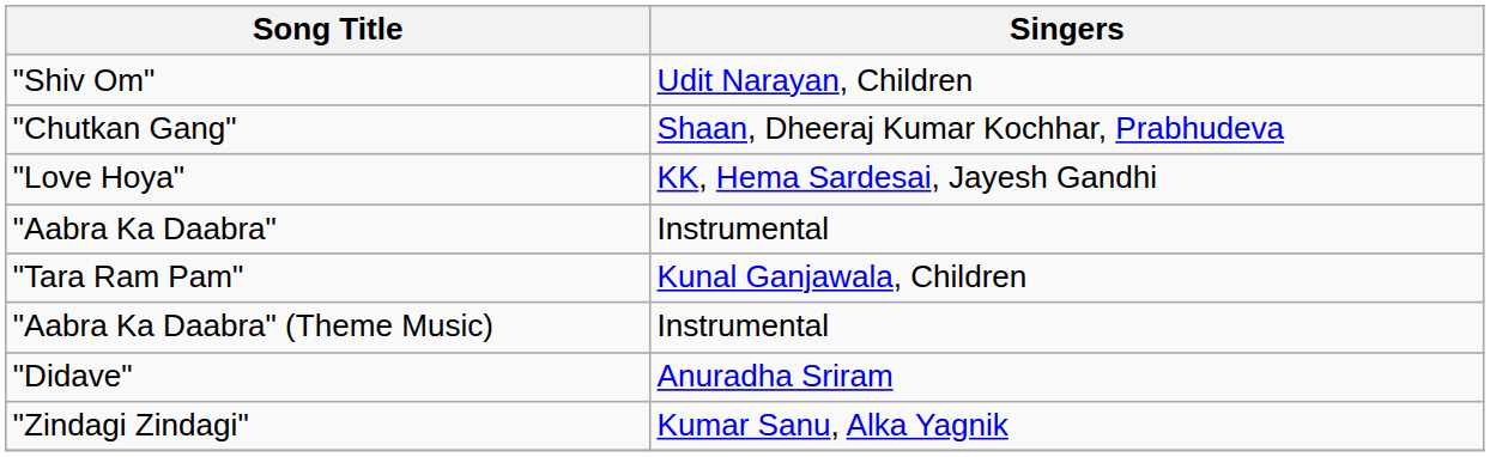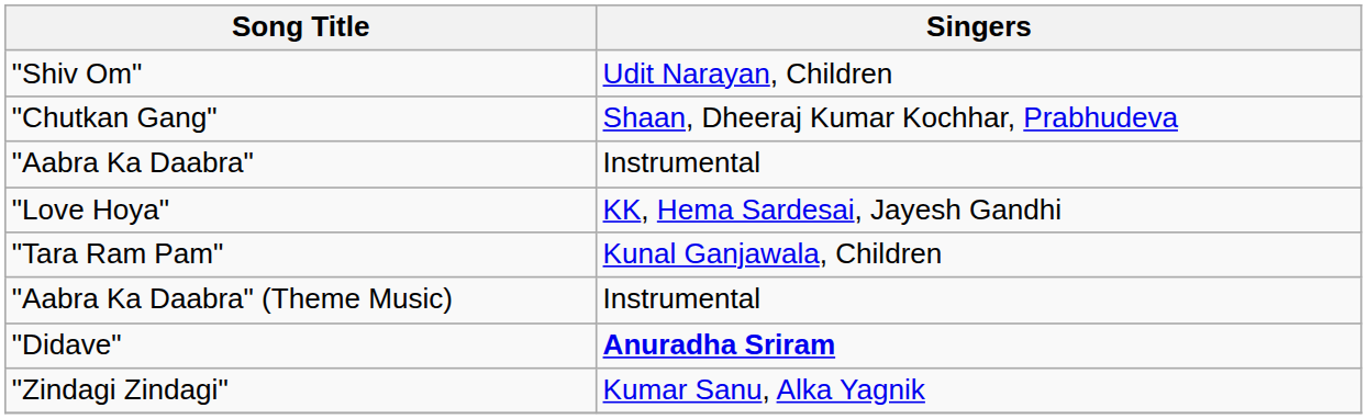 <table class="wikitable" width="60%">
 <tr>
 <th>Song Title</th>
 <th>Singers</th>
 </tr>
 <tr>
 <td>"Shiv Om"</td>
 <td><a href='#'>Udit Narayan</a>, Children</td>
 </tr>
 <tr>
 <td>"Chutkan Gang"</td>
 <td><a href='#'>Shaan</a>, Dheeraj Kumar Kochhar, <a href='#'>Prabhudeva</a></td>
 </tr>
 <tr>
+<td>"Aabra Ka Daabra"</td>
+<td>Instrumental</td>
+</tr>
+<tr>
 <td>"Love Hoya"</td>
 <td><a href='#'>KK</a>, <a href='#'>Hema Sardesai</a>, Jayesh Gandhi</td>
-</tr>
-<tr>
-<td>"Aabra Ka Daabra"</td>
-<td>Instrumental</td>
 </tr>
 <tr>
 <td>"Tara Ram Pam"</td>
 <td><a href='#'>Kunal Ganjawala</a>, Children</td>
 </tr>
 <tr>
 <td>"Aabra Ka Daabra" (Theme Music)</td>
 <td>Instrumental</td>
 </tr>
 <tr>
 <td>"Didave"</td>
-<td><a href='#'>Anuradha Sriram</a></td>
+<td><strong><a href='#'>Anuradha Sriram</a></strong></td>
 </tr>
 <tr>
 <td>"Zindagi Zindagi"</td>
 <td><a href='#'>Kumar Sanu</a>, <a href='#'>Alka Yagnik</a></td>
 </tr>
 <tr>
 </tr>
 </table>
